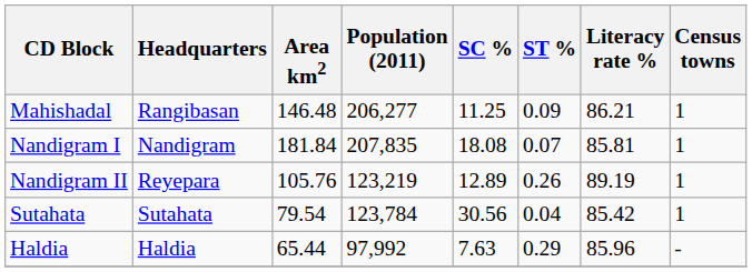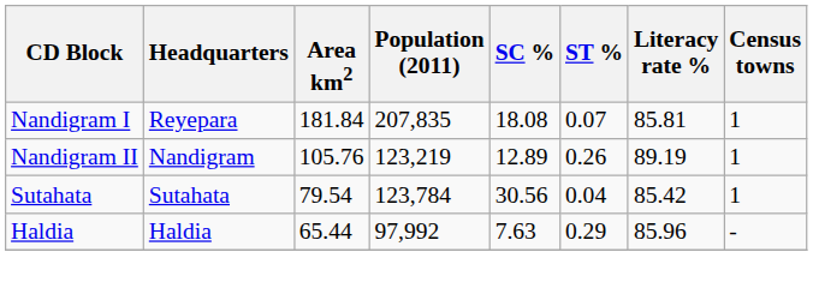 <table class="wikitable sortable">
 <tr>
 <th>CD Block</th>
 <th>Headquarters</th>
 <th><br>Area<br>km<sup>2</sup></th>
 <th>Population<br>(2011)</th>
 <th><a href='#'>SC</a> %</th>
 <th><a href='#'>ST</a> %</th>
 <th>Literacy<br>rate %</th>
 <th>Census<br>towns</th>
 </tr>
 <tr>
-<td><a href='#'>Mahishadal</a></td>
-<td><a href='#'>Rangibasan</a></td>
-<td>146.48</td>
-<td>206,277</td>
-<td>11.25</td>
-<td>0.09</td>
-<td>86.21</td>
-<td>1</td>
-</tr>
-<tr>
 <td><a href='#'>Nandigram I</a></td>
-<td><a href='#'>Nandigram</a></td>
+<td><a href='#'>Reyepara</a></td>
 <td>181.84</td>
 <td>207,835</td>
 <td>18.08</td>
 <td>0.07</td>
 <td>85.81</td>
 <td>1</td>
 </tr>
 <tr>
 <td><a href='#'>Nandigram II</a></td>
-<td><a href='#'>Reyepara</a></td>
+<td><a href='#'>Nandigram</a></td>
 <td>105.76</td>
 <td>123,219</td>
 <td>12.89</td>
 <td>0.26</td>
 <td>89.19</td>
 <td>1</td>
 </tr>
 <tr>
 <td><a href='#'>Sutahata</a></td>
 <td><a href='#'>Sutahata</a></td>
 <td>79.54</td>
 <td>123,784</td>
 <td>30.56</td>
 <td>0.04</td>
 <td>85.42</td>
 <td>1</td>
 </tr>
 <tr>
 <td><a href='#'>Haldia</a></td>
 <td><a href='#'>Haldia</a></td>
 <td>65.44</td>
 <td>97,992</td>
 <td>7.63</td>
 <td>0.29</td>
 <td>85.96</td>
 <td>-</td>
 </tr>
 <tr>
 </tr>
 </table>
